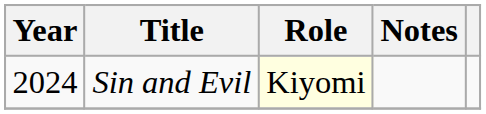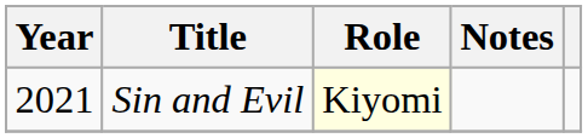 <table class="wikitable">
 <tr>
 <th>Year</th>
 <th>Title</th>
 <th>Role</th>
 <th>Notes</th>
 <th></th>
 </tr>
 <tr>
-<td>2024</td>
+<td>2021</td>
 <td><em>Sin and Evil</em></td>
 <td style="background: lightyellow;">Kiyomi</td>
 <td></td>
 <td></td>
 </tr>
 <tr>
 </tr>
 </table>
